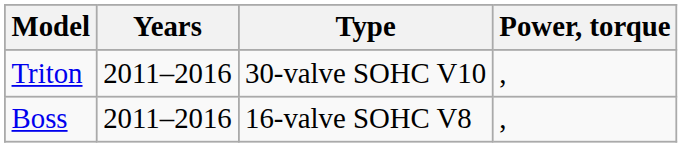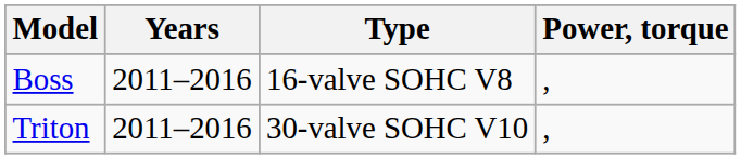 <table class="wikitable collapsible sortable">
 <tr>
 <th>Model</th>
 <th>Years</th>
 <th>Type</th>
 <th>Power, torque</th>
 </tr>
 <tr>
+<td><a href='#'>Boss</a></td>
+<td>2011–2016</td>
+<td> 16-valve SOHC V8</td>
+<td>, </td>
+</tr>
+<tr>
 <td><a href='#'>Triton</a></td>
 <td>2011–2016</td>
 <td> 30-valve SOHC V10</td>
 <td>, </td>
 </tr>
-<tr>
-<td><a href='#'>Boss</a></td>
-<td>2011–2016</td>
-<td> 16-valve SOHC V8</td>
-<td>, </td>
-</tr>
 </table>
